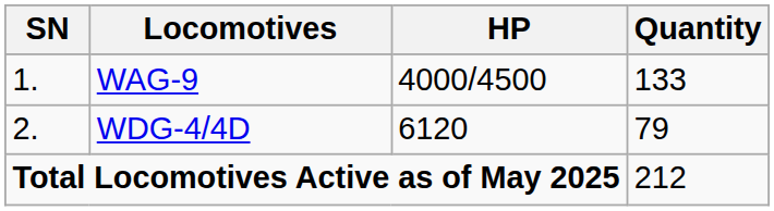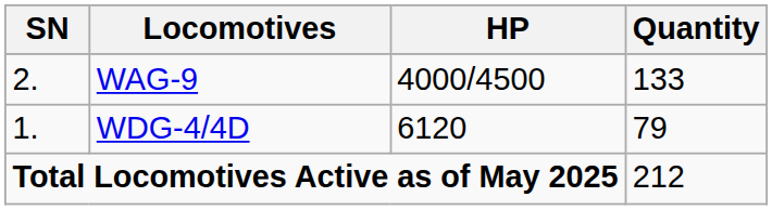 <table class="wikitable">
 <tr>
 <th>SN</th>
 <th>Locomotives</th>
 <th>HP</th>
 <th>Quantity</th>
 </tr>
 <tr>
-<td>1.</td>
+<td>2.</td>
 <td><a href='#'>WAG-9</a></td>
 <td>4000/4500</td>
 <td>133</td>
 </tr>
 <tr>
-<td>2.</td>
+<td>1.</td>
 <td><a href='#'>WDG-4/4D</a></td>
 <td>6120</td>
 <td>79</td>
 </tr>
 <tr>
 <td colspan="3"><strong>Total Locomotives Active as of May 2025</strong></td>
 <td>212</td>
 </tr>
 </table>
